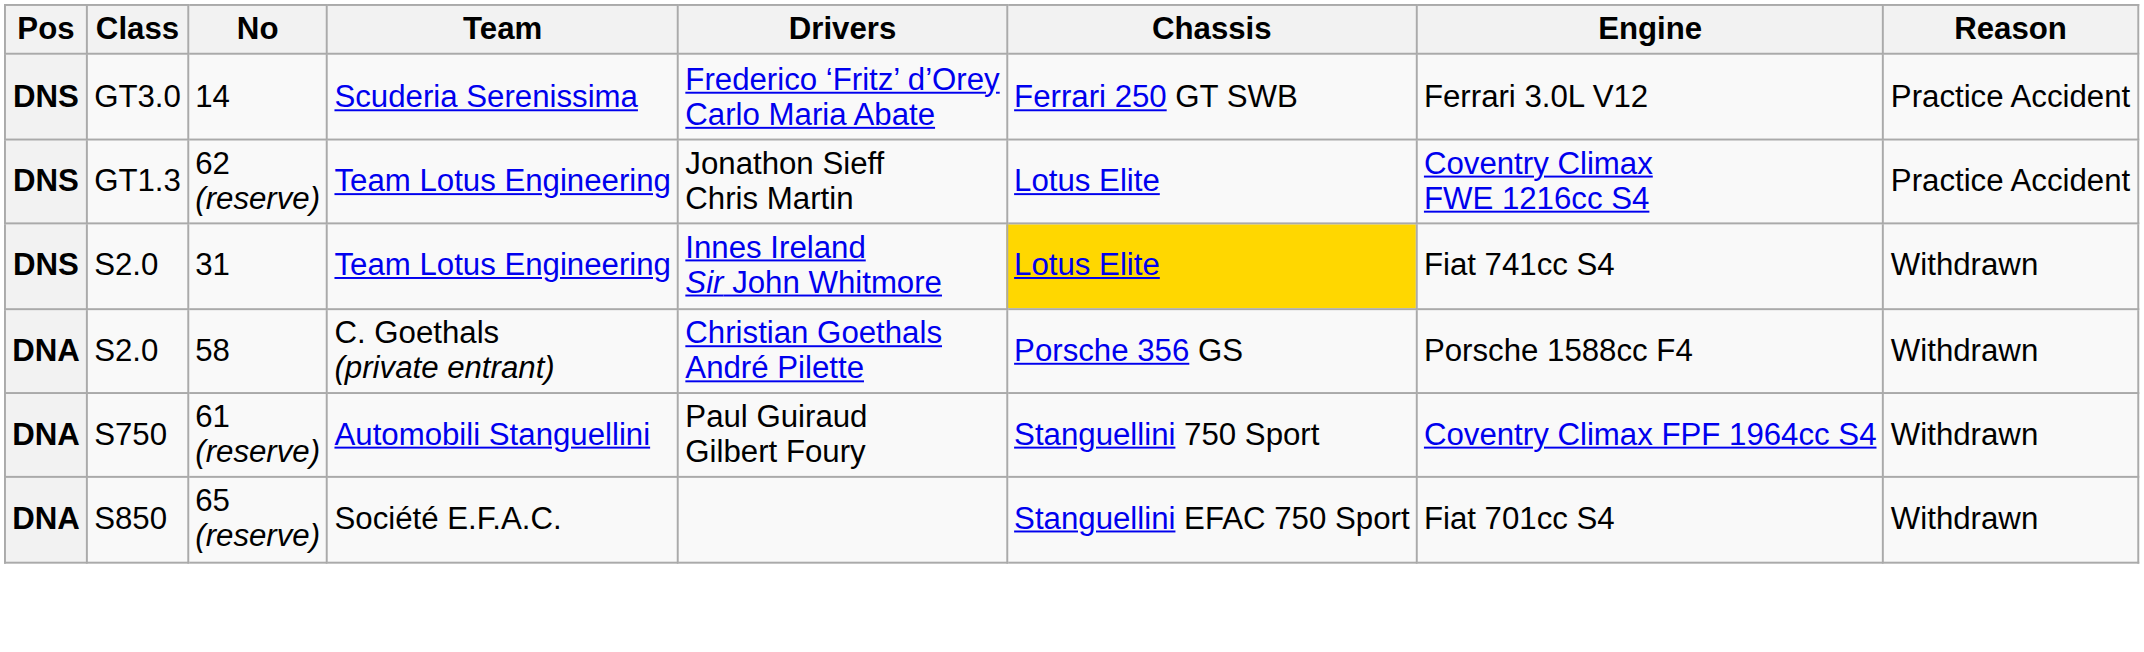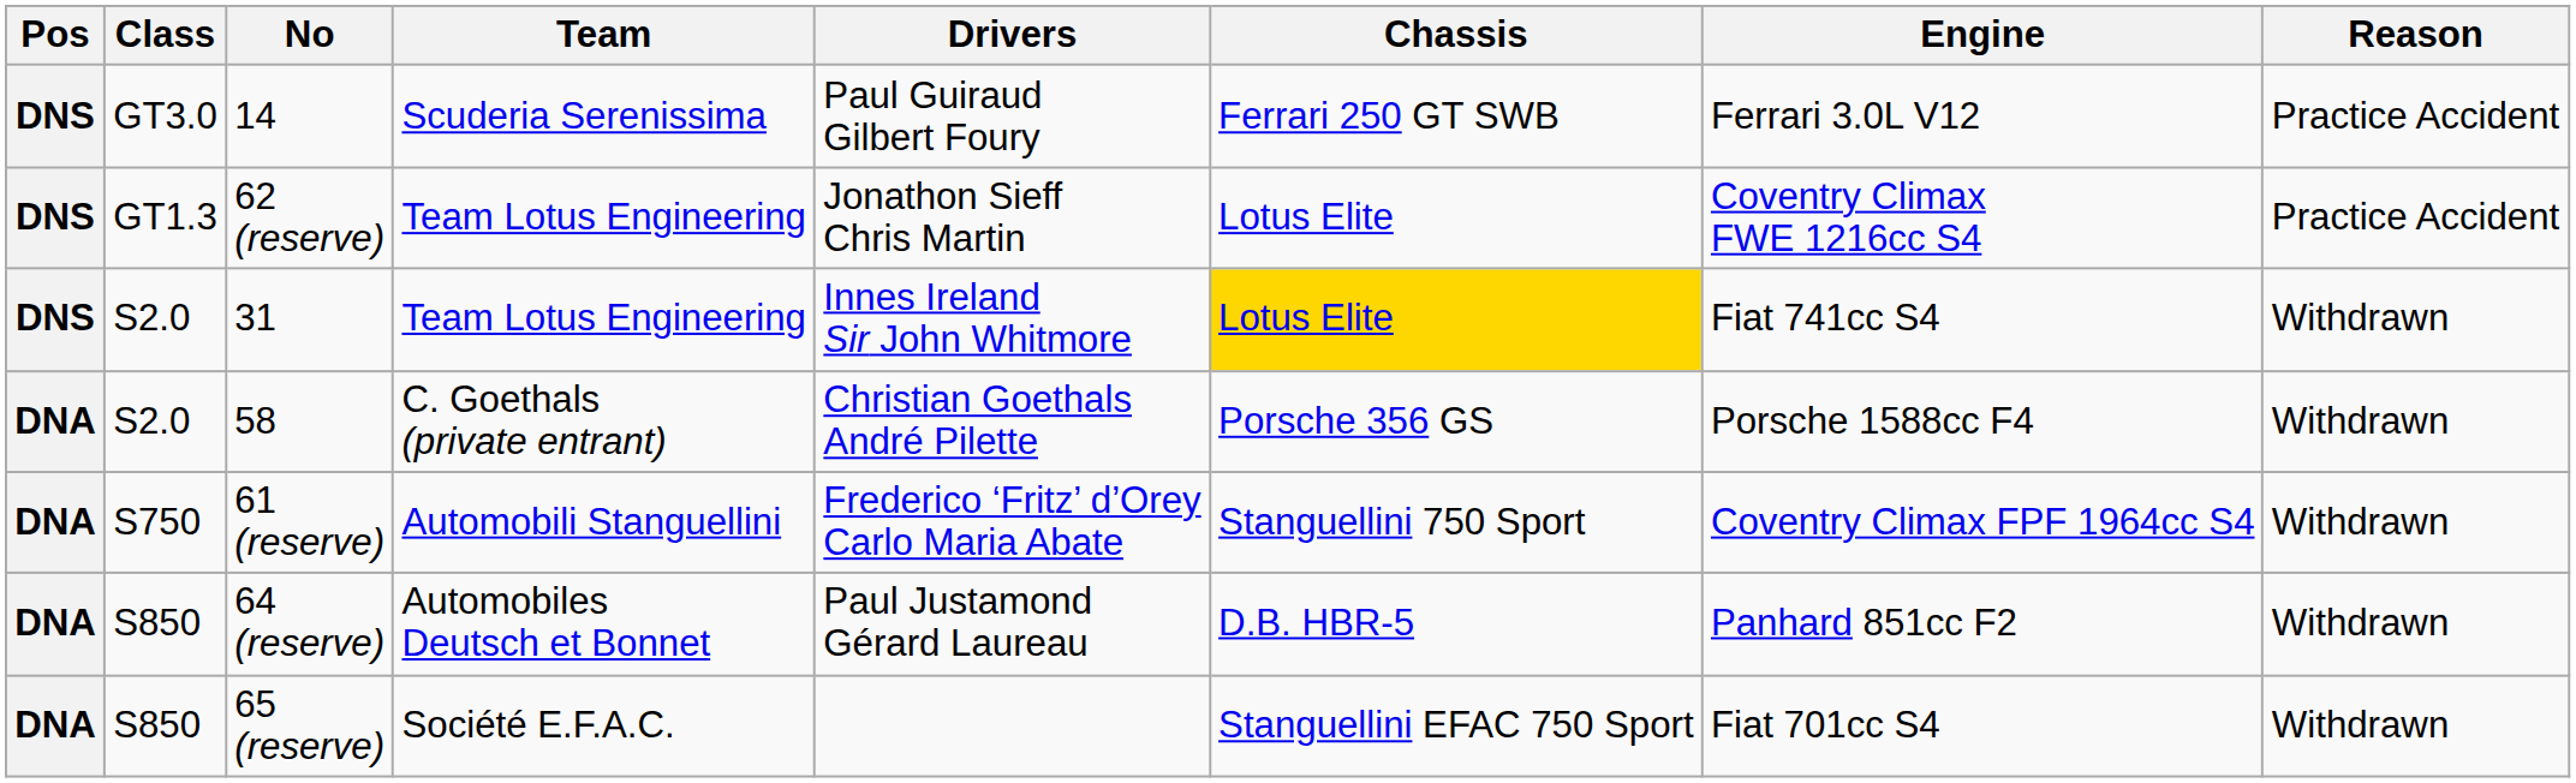 <table class="wikitable" style="font-size: 100%;">
 <tr>
 <th>Pos</th>
 <th>Class</th>
 <th>No</th>
 <th>Team</th>
 <th>Drivers</th>
 <th>Chassis</th>
 <th>Engine</th>
 <th>Reason</th>
 </tr>
 <tr>
 <th>DNS</th>
 <td>GT3.0</td>
 <td>14</td>
 <td> <a href='#'>Scuderia Serenissima</a></td>
-<td> <a href='#'>Frederico ‘Fritz’ d’Orey</a><br> <a href='#'>Carlo Maria Abate</a></td>
+<td> Paul Guiraud<br> Gilbert Foury</td>
 <td><a href='#'>Ferrari 250</a> GT SWB</td>
 <td>Ferrari 3.0L V12</td>
 <td>Practice Accident</td>
 </tr>
 <tr>
 <th>DNS</th>
 <td>GT1.3</td>
 <td>62<br><em>(reserve)</em></td>
 <td> <a href='#'>Team Lotus Engineering</a></td>
 <td> Jonathon Sieff<br> Chris Martin</td>
 <td><a href='#'>Lotus Elite</a></td>
 <td><a href='#'>Coventry Climax<br>FWE 1216cc S4</a></td>
 <td>Practice Accident</td>
 </tr>
 <tr>
 <th>DNS</th>
 <td>S2.0</td>
 <td>31</td>
 <td> <a href='#'>Team Lotus Engineering</a></td>
 <td> <a href='#'>Innes Ireland</a><br> <a href='#'><em>Sir</em> John Whitmore</a></td>
 <td style="background: gold;"><a href='#'>Lotus Elite</a></td>
 <td>Fiat 741cc S4</td>
 <td>Withdrawn</td>
 </tr>
 <tr>
 <th>DNA</th>
 <td>S2.0</td>
 <td>58</td>
 <td> C. Goethals<br><em>(private entrant)</em></td>
 <td> <a href='#'>Christian Goethals</a><br> <a href='#'>André Pilette</a></td>
 <td><a href='#'>Porsche 356</a> GS</td>
 <td>Porsche 1588cc F4</td>
 <td>Withdrawn</td>
 </tr>
 <tr>
 <th>DNA</th>
 <td>S750</td>
 <td>61<br><em>(reserve)</em></td>
 <td> <a href='#'>Automobili Stanguellini</a></td>
-<td> Paul Guiraud<br> Gilbert Foury</td>
+<td> <a href='#'>Frederico ‘Fritz’ d’Orey</a><br> <a href='#'>Carlo Maria Abate</a></td>
 <td><a href='#'>Stanguellini</a> 750 Sport</td>
 <td><a href='#'>Coventry Climax FPF 1964cc S4</a></td>
+<td>Withdrawn</td>
+</tr>
+<tr>
+<th>DNA</th>
+<td>S850</td>
+<td>64<br><em>(reserve)</em></td>
+<td> Automobiles<br><a href='#'>Deutsch et Bonnet</a></td>
+<td> Paul Justamond<br> Gérard Laureau</td>
+<td><a href='#'>D.B. HBR-5</a></td>
+<td><a href='#'>Panhard</a> 851cc F2</td>
 <td>Withdrawn</td>
 </tr>
 <tr>
 <th>DNA</th>
 <td>S850</td>
 <td>65<br><em>(reserve)</em></td>
 <td> Société E.F.A.C.</td>
 <td></td>
 <td><a href='#'>Stanguellini</a> EFAC 750 Sport</td>
 <td>Fiat 701cc S4</td>
 <td>Withdrawn</td>
 </tr>
 </table>
